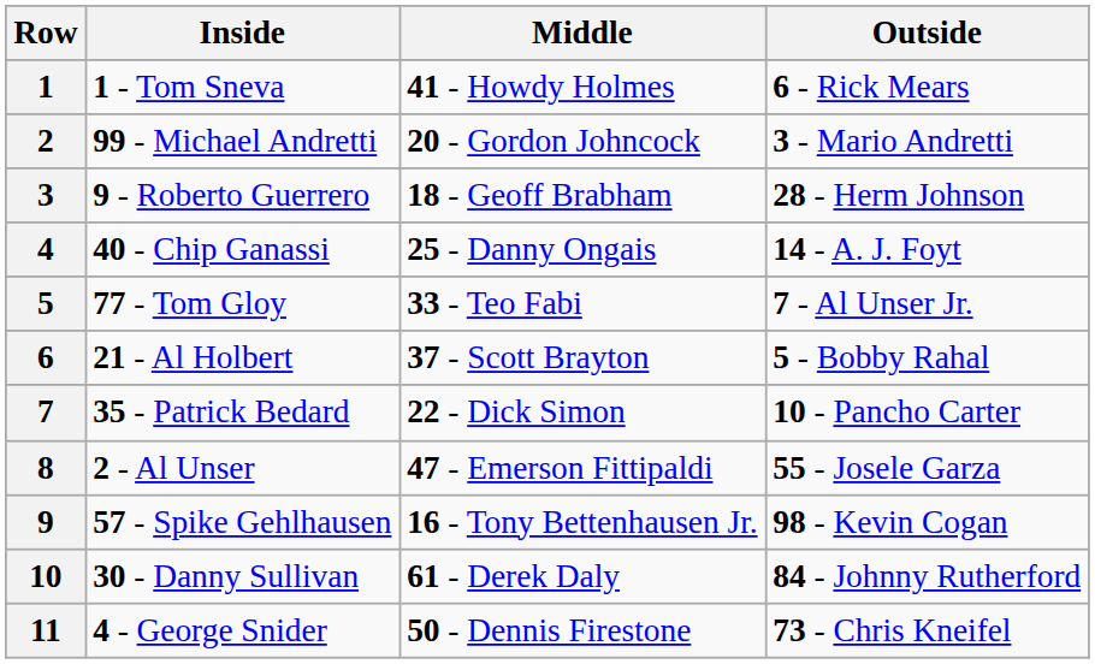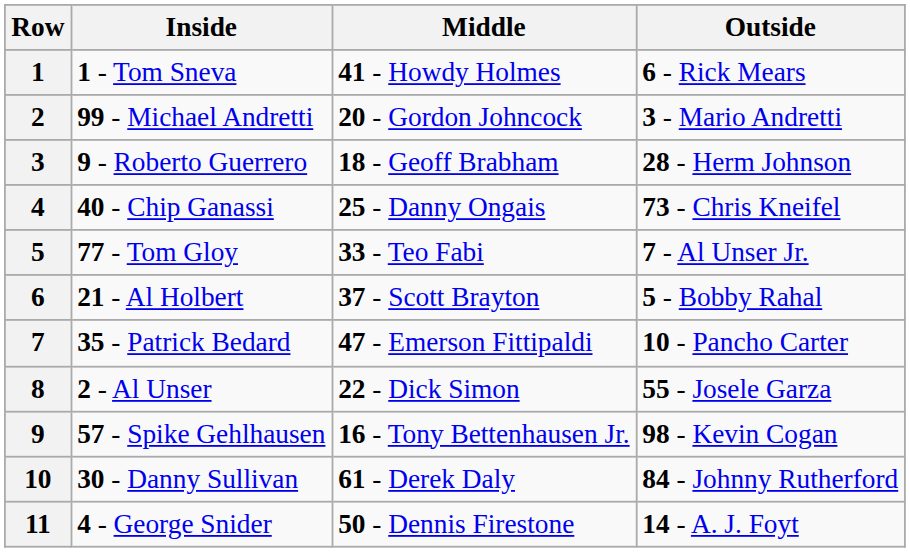 <table class="wikitable" style="font-size: 95%;">
 <tr>
 <th>Row</th>
 <th>Inside</th>
 <th>Middle</th>
 <th>Outside</th>
 </tr>
 <tr>
 <th>1</th>
 <td> <strong>1</strong> - <a href='#'>Tom Sneva</a> <strong></strong></td>
 <td> <strong>41</strong> - <a href='#'>Howdy Holmes</a></td>
 <td> <strong>6</strong> - <a href='#'>Rick Mears</a> <strong></strong></td>
 </tr>
 <tr>
 <th>2</th>
 <td> <strong>99</strong> - <a href='#'>Michael Andretti</a> <strong></strong></td>
 <td> <strong>20</strong> - <a href='#'>Gordon Johncock</a> <strong></strong></td>
 <td> <strong>3</strong> - <a href='#'>Mario Andretti</a> <strong></strong></td>
 </tr>
 <tr>
 <th>3</th>
 <td> <strong>9</strong> - <a href='#'>Roberto Guerrero</a> <strong></strong></td>
 <td> <strong>18</strong> - <a href='#'>Geoff Brabham</a></td>
 <td> <strong>28</strong> - <a href='#'>Herm Johnson</a></td>
 </tr>
 <tr>
 <th>4</th>
 <td> <strong>40</strong> - <a href='#'>Chip Ganassi</a></td>
 <td> <strong>25</strong> - <a href='#'>Danny Ongais</a></td>
-<td> <strong>14</strong> - <a href='#'>A. J. Foyt</a> <strong></strong></td>
+<td> <strong>73</strong> - <a href='#'>Chris Kneifel</a></td>
 </tr>
 <tr>
 <th>5</th>
 <td> <strong>77</strong> - <a href='#'>Tom Gloy</a> <strong></strong></td>
 <td> <strong>33</strong> - <a href='#'>Teo Fabi</a></td>
 <td> <strong>7</strong> - <a href='#'>Al Unser Jr.</a></td>
 </tr>
 <tr>
 <th>6</th>
 <td> <strong>21</strong> - <a href='#'>Al Holbert</a> <strong></strong></td>
 <td> <strong>37</strong> - <a href='#'>Scott Brayton</a></td>
 <td> <strong>5</strong> - <a href='#'>Bobby Rahal</a></td>
 </tr>
 <tr>
 <th>7</th>
 <td> <strong>35</strong> - <a href='#'>Patrick Bedard</a></td>
-<td> <strong>22</strong> - <a href='#'>Dick Simon</a></td>
+<td> <strong>47</strong> - <a href='#'>Emerson Fittipaldi</a> <strong></strong></td>
 <td> <strong>10</strong> - <a href='#'>Pancho Carter</a></td>
 </tr>
 <tr>
 <th>8</th>
 <td> <strong>2</strong> - <a href='#'>Al Unser</a> <strong></strong></td>
-<td> <strong>47</strong> - <a href='#'>Emerson Fittipaldi</a> <strong></strong></td>
+<td> <strong>22</strong> - <a href='#'>Dick Simon</a></td>
 <td> <strong>55</strong> - <a href='#'>Josele Garza</a></td>
 </tr>
 <tr>
 <th>9</th>
 <td> <strong>57</strong> - <a href='#'>Spike Gehlhausen</a></td>
 <td> <strong>16</strong> - <a href='#'>Tony Bettenhausen Jr.</a></td>
 <td> <strong>98</strong> - <a href='#'>Kevin Cogan</a></td>
 </tr>
 <tr>
 <th>10</th>
 <td> <strong>30</strong> - <a href='#'>Danny Sullivan</a></td>
 <td> <strong>61</strong> - <a href='#'>Derek Daly</a></td>
 <td> <strong>84</strong> - <a href='#'>Johnny Rutherford</a> <strong></strong></td>
 </tr>
 <tr>
 <th>11</th>
 <td> <strong>4</strong> - <a href='#'>George Snider</a></td>
 <td> <strong>50</strong> - <a href='#'>Dennis Firestone</a></td>
-<td> <strong>73</strong> - <a href='#'>Chris Kneifel</a></td>
+<td> <strong>14</strong> - <a href='#'>A. J. Foyt</a> <strong></strong></td>
 </tr>
 </table>
